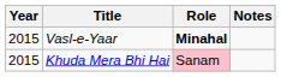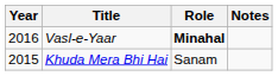 <table class="wikitable">
 <tr>
 <th>Year</th>
 <th>Title</th>
 <th>Role</th>
 <th>Notes</th>
 </tr>
 <tr>
-<td>2015</td>
+<td>2016</td>
 <td><em>Vasl-e-Yaar</em></td>
 <td><strong>Minahal</strong></td>
 <td></td>
 </tr>
 <tr>
 <td>2015</td>
 <td><em><a href='#'>Khuda Mera Bhi Hai</a></em></td>
-<td style="background: pink;">Sanam</td>
+<td>Sanam</td>
 <td></td>
 </tr>
 </table>
